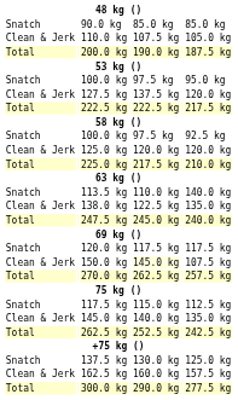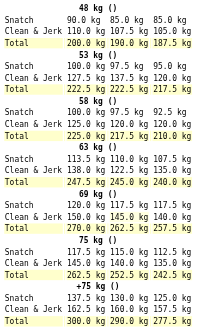 <table>
 <tr>
 <th colspan=7>48 kg ()</th>
 </tr>
 <tr>
 <td>Snatch</td>
 <td></td>
 <td>90.0 kg</td>
 <td></td>
 <td>85.0 kg</td>
 <td></td>
 <td>85.0 kg</td>
 </tr>
 <tr>
 <td>Clean & Jerk</td>
 <td></td>
 <td>110.0 kg</td>
 <td></td>
 <td>107.5 kg</td>
 <td></td>
 <td>105.0 kg</td>
 </tr>
 <tr bgcolor=ffffcc>
 <td>Total</td>
 <td></td>
 <td>200.0 kg</td>
 <td></td>
 <td>190.0 kg</td>
 <td></td>
 <td>187.5 kg</td>
 </tr>
 <tr>
 <th colspan=7>53 kg ()</th>
 </tr>
 <tr>
 <td>Snatch</td>
 <td></td>
 <td>100.0 kg</td>
 <td></td>
 <td>97.5 kg</td>
 <td></td>
 <td>95.0 kg</td>
 </tr>
 <tr>
 <td>Clean & Jerk</td>
 <td></td>
 <td>127.5 kg</td>
 <td></td>
 <td>137.5 kg</td>
 <td></td>
 <td>120.0 kg</td>
 </tr>
 <tr bgcolor=ffffcc>
 <td>Total</td>
 <td></td>
 <td>222.5 kg</td>
 <td></td>
 <td>222.5 kg</td>
 <td></td>
 <td>217.5 kg</td>
 </tr>
 <tr>
 <th colspan=7>58 kg ()</th>
 </tr>
 <tr>
 <td>Snatch</td>
 <td></td>
 <td>100.0 kg</td>
 <td></td>
 <td>97.5 kg</td>
 <td></td>
 <td>92.5 kg</td>
 </tr>
 <tr>
 <td>Clean & Jerk</td>
 <td></td>
 <td>125.0 kg</td>
 <td></td>
 <td>120.0 kg</td>
 <td></td>
 <td>120.0 kg</td>
 </tr>
 <tr bgcolor=ffffcc>
 <td>Total</td>
 <td></td>
 <td>225.0 kg</td>
 <td></td>
 <td>217.5 kg</td>
 <td></td>
 <td>210.0 kg</td>
 </tr>
 <tr>
 <th colspan=7>63 kg ()</th>
 </tr>
 <tr>
 <td>Snatch</td>
 <td></td>
 <td>113.5 kg<br></td>
 <td></td>
 <td>110.0 kg</td>
 <td></td>
-<td>140.0 kg</td>
+<td>107.5 kg</td>
 </tr>
 <tr>
 <td>Clean & Jerk</td>
 <td></td>
 <td>138.0 kg<br></td>
 <td></td>
 <td>122.5 kg</td>
 <td></td>
 <td>135.0 kg</td>
 </tr>
 <tr bgcolor=ffffcc>
 <td>Total</td>
 <td></td>
 <td>247.5 kg</td>
 <td></td>
 <td>245.0 kg</td>
 <td></td>
 <td>240.0 kg</td>
 </tr>
 <tr>
 <th colspan=7>69 kg ()</th>
 </tr>
 <tr>
 <td>Snatch</td>
 <td></td>
 <td>120.0 kg<br></td>
 <td></td>
 <td>117.5 kg</td>
 <td></td>
 <td>117.5 kg</td>
 </tr>
 <tr>
 <td>Clean & Jerk</td>
 <td></td>
 <td>150.0 kg<br></td>
 <td></td>
 <td style="background: lightyellow;">145.0 kg</td>
 <td></td>
-<td>107.5 kg</td>
+<td>140.0 kg</td>
 </tr>
 <tr bgcolor=ffffcc>
 <td>Total</td>
 <td></td>
 <td>270.0 kg<br></td>
 <td></td>
 <td>262.5 kg</td>
 <td></td>
 <td>257.5 kg</td>
 </tr>
 <tr>
 <th colspan=7>75 kg ()</th>
 </tr>
 <tr>
 <td>Snatch</td>
 <td></td>
 <td>117.5 kg</td>
 <td></td>
 <td>115.0 kg</td>
 <td></td>
 <td>112.5 kg</td>
 </tr>
 <tr>
 <td>Clean & Jerk</td>
 <td></td>
 <td>145.0 kg</td>
 <td></td>
 <td>140.0 kg</td>
 <td></td>
 <td>135.0 kg</td>
 </tr>
 <tr bgcolor=ffffcc>
 <td>Total</td>
 <td></td>
 <td>262.5 kg</td>
 <td></td>
 <td>252.5 kg</td>
 <td></td>
 <td>242.5 kg</td>
 </tr>
 <tr>
 <th colspan=7>+75 kg ()</th>
 </tr>
 <tr>
 <td>Snatch</td>
 <td></td>
 <td>137.5 kg<br></td>
 <td></td>
 <td>130.0 kg</td>
 <td></td>
 <td>125.0 kg</td>
 </tr>
 <tr>
 <td>Clean & Jerk</td>
 <td></td>
 <td>162.5 kg</td>
 <td></td>
 <td>160.0 kg</td>
 <td></td>
 <td>157.5 kg</td>
 </tr>
 <tr bgcolor=ffffcc>
 <td>Total</td>
 <td></td>
 <td>300.0 kg</td>
 <td></td>
 <td>290.0 kg</td>
 <td></td>
 <td>277.5 kg</td>
 </tr>
 </table>
